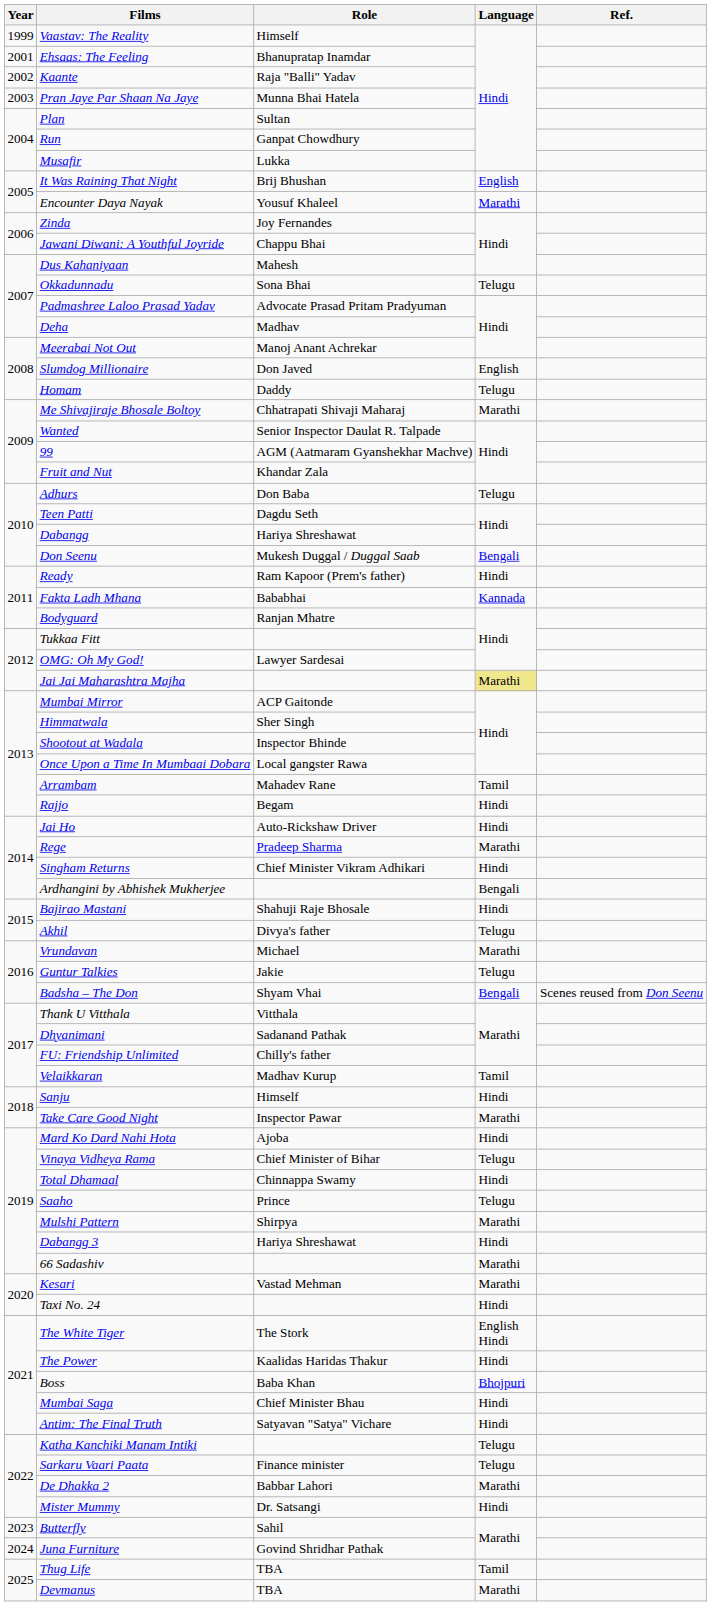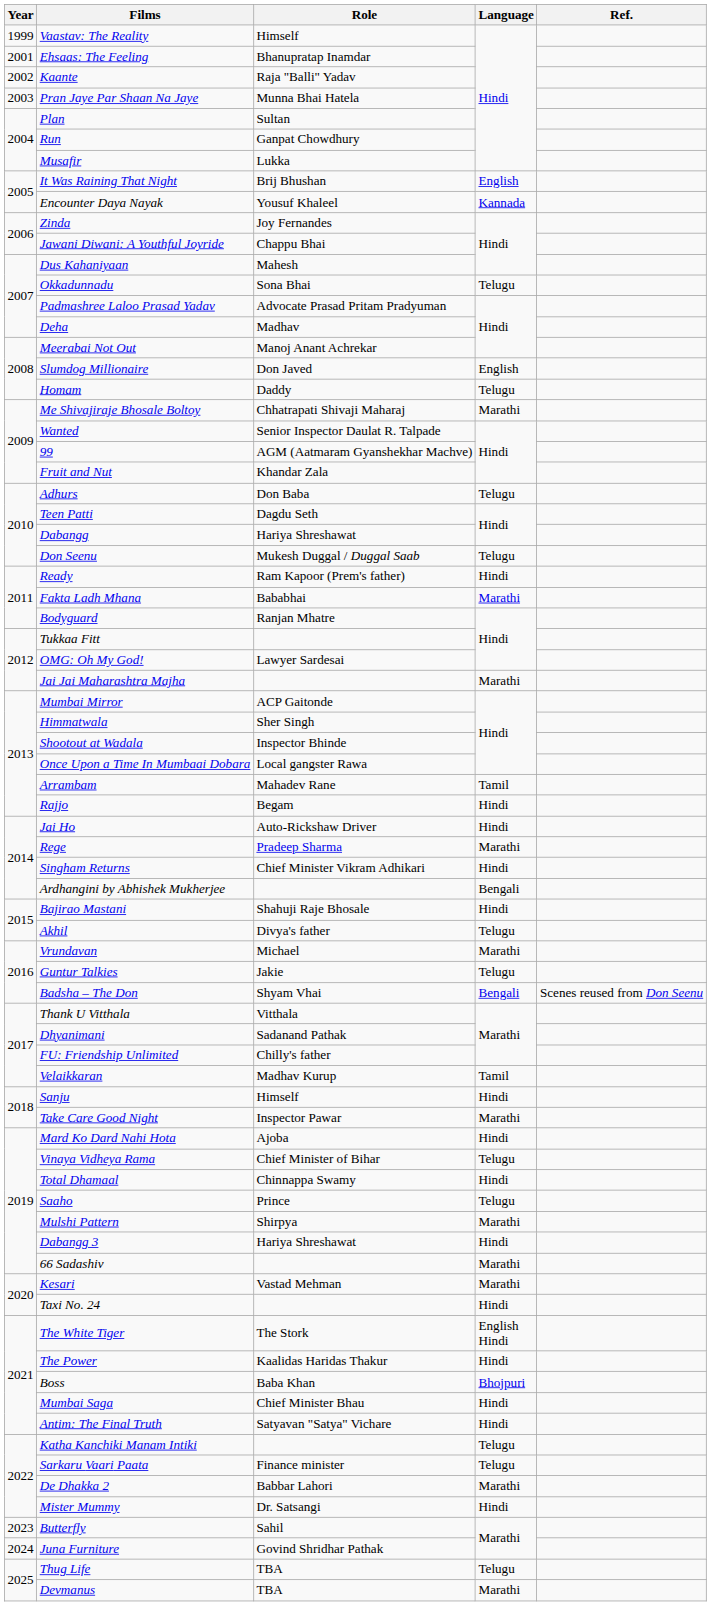 <table class="wikitable sortable">
 <tr>
 <th>Year</th>
 <th>Films</th>
 <th>Role</th>
 <th>Language</th>
 <th>Ref.</th>
 </tr>
 <tr>
 <td>1999</td>
 <td><em><a href='#'>Vaastav: The Reality</a></em></td>
 <td>Himself</td>
 <td rowspan="7"><a href='#'>Hindi</a></td>
 <td></td>
 </tr>
 <tr>
 <td>2001</td>
 <td><em><a href='#'>Ehsaas: The Feeling</a></em></td>
 <td>Bhanupratap Inamdar</td>
 <td></td>
 </tr>
 <tr>
 <td>2002</td>
 <td><em><a href='#'>Kaante</a></em></td>
 <td>Raja "Balli" Yadav</td>
 <td></td>
 </tr>
 <tr>
 <td>2003</td>
 <td><em><a href='#'>Pran Jaye Par Shaan Na Jaye</a></em></td>
 <td>Munna Bhai Hatela</td>
 <td></td>
 </tr>
 <tr Yatra 2>
 <td rowspan="3">2004</td>
 <td><em><a href='#'>Plan</a></em></td>
 <td>Sultan</td>
 <td></td>
 </tr>
 <tr>
 <td><em><a href='#'>Run</a></em></td>
 <td>Ganpat Chowdhury</td>
 <td></td>
 </tr>
 <tr>
 <td><em><a href='#'>Musafir</a></em></td>
 <td>Lukka</td>
 <td></td>
 </tr>
 <tr>
 <td rowspan="2">2005</td>
 <td><em><a href='#'>It Was Raining That Night</a></em></td>
 <td>Brij Bhushan</td>
 <td><a href='#'>English</a></td>
 <td></td>
 </tr>
 <tr>
 <td><em>Encounter Daya Nayak</em></td>
 <td>Yousuf Khaleel</td>
-<td><a href='#'>Marathi</a></td>
+<td><a href='#'>Kannada</a></td>
 <td></td>
 </tr>
 <tr>
 <td rowspan="2">2006</td>
 <td><em><a href='#'>Zinda</a></em></td>
 <td>Joy Fernandes</td>
 <td rowspan="3">Hindi</td>
 <td></td>
 </tr>
 <tr>
 <td><em><a href='#'>Jawani Diwani: A Youthful Joyride</a></em></td>
 <td>Chappu Bhai</td>
 <td></td>
 </tr>
 <tr>
 <td rowspan="4">2007</td>
 <td><em><a href='#'>Dus Kahaniyaan</a></em></td>
 <td>Mahesh</td>
 <td></td>
 </tr>
 <tr>
 <td><em><a href='#'>Okkadunnadu</a></em></td>
 <td>Sona Bhai</td>
 <td>Telugu</td>
 <td></td>
 </tr>
 <tr>
 <td><em><a href='#'>Padmashree Laloo Prasad Yadav</a></em></td>
 <td>Advocate Prasad Pritam Pradyuman</td>
 <td rowspan="3">Hindi</td>
 <td></td>
 </tr>
 <tr>
 <td><em><a href='#'>Deha</a></em></td>
 <td>Madhav</td>
 <td></td>
 </tr>
 <tr>
 <td rowspan="3">2008</td>
 <td><em><a href='#'>Meerabai Not Out</a></em></td>
 <td>Manoj Anant Achrekar</td>
 <td></td>
 </tr>
 <tr>
 <td><em><a href='#'>Slumdog Millionaire</a></em></td>
 <td>Don Javed</td>
 <td>English</td>
 <td></td>
 </tr>
 <tr>
 <td><em><a href='#'>Homam</a></em></td>
 <td>Daddy</td>
 <td>Telugu</td>
 <td></td>
 </tr>
 <tr>
 <td rowspan="4">2009</td>
 <td><em><a href='#'>Me Shivajiraje Bhosale Boltoy</a></em></td>
 <td>Chhatrapati Shivaji Maharaj</td>
 <td>Marathi</td>
 <td></td>
 </tr>
 <tr>
 <td><em><a href='#'>Wanted</a></em></td>
 <td>Senior Inspector Daulat R. Talpade</td>
 <td rowspan="3">Hindi</td>
 <td></td>
 </tr>
 <tr>
 <td><em><a href='#'>99</a></em></td>
 <td>AGM (Aatmaram Gyanshekhar Machve)</td>
 <td></td>
 </tr>
 <tr>
 <td><em><a href='#'>Fruit and Nut</a></em></td>
 <td>Khandar Zala</td>
 <td></td>
 </tr>
 <tr>
 <td rowspan="4">2010</td>
 <td><em><a href='#'>Adhurs</a></em></td>
 <td>Don Baba</td>
 <td>Telugu</td>
 <td></td>
 </tr>
 <tr>
 <td><em><a href='#'>Teen Patti</a></em></td>
 <td>Dagdu Seth</td>
 <td rowspan="2">Hindi</td>
 <td></td>
 </tr>
 <tr>
 <td><em><a href='#'>Dabangg</a></em></td>
 <td>Hariya Shreshawat</td>
 <td></td>
 </tr>
 <tr>
 <td><em><a href='#'>Don Seenu</a></em></td>
 <td>Mukesh Duggal / <em>Duggal Saab</em></td>
-<td><a href='#'>Bengali</a></td>
+<td>Telugu</td>
 <td></td>
 </tr>
 <tr>
 <td rowspan="3">2011</td>
 <td><em><a href='#'>Ready</a></em></td>
 <td>Ram Kapoor (Prem's father)</td>
 <td>Hindi</td>
 <td></td>
 </tr>
 <tr>
 <td><em><a href='#'>Fakta Ladh Mhana</a></em></td>
 <td>Bababhai</td>
-<td><a href='#'>Kannada</a></td>
+<td><a href='#'>Marathi</a></td>
 <td></td>
 </tr>
 <tr>
 <td><em><a href='#'>Bodyguard</a></em></td>
 <td>Ranjan Mhatre</td>
 <td rowspan="3">Hindi</td>
 <td></td>
 </tr>
 <tr>
 <td rowspan="3">2012</td>
 <td><em>Tukkaa Fitt</em></td>
 <td></td>
 <td></td>
 </tr>
 <tr>
 <td><em><a href='#'>OMG: Oh My God!</a></em></td>
 <td>Lawyer Sardesai</td>
 <td></td>
 </tr>
 <tr>
 <td><em><a href='#'>Jai Jai Maharashtra Majha</a></em></td>
 <td></td>
-<td style="background: khaki;">Marathi</td>
+<td>Marathi</td>
 <td></td>
 </tr>
 <tr>
 <td rowspan="6">2013</td>
 <td><em><a href='#'>Mumbai Mirror</a></em></td>
 <td>ACP Gaitonde</td>
 <td rowspan="4">Hindi</td>
 <td></td>
 </tr>
 <tr>
 <td><em><a href='#'>Himmatwala</a></em></td>
 <td>Sher Singh</td>
 <td></td>
 </tr>
 <tr>
 <td><em><a href='#'>Shootout at Wadala</a></em></td>
 <td>Inspector Bhinde</td>
 <td></td>
 </tr>
 <tr>
 <td><em><a href='#'>Once Upon a Time In Mumbaai Dobara</a></em></td>
 <td>Local gangster Rawa</td>
 <td></td>
 </tr>
 <tr>
 <td><em><a href='#'>Arrambam</a></em></td>
 <td>Mahadev Rane</td>
 <td>Tamil</td>
 <td></td>
 </tr>
 <tr>
 <td><em><a href='#'>Rajjo</a></em></td>
 <td>Begam</td>
 <td>Hindi</td>
 <td></td>
 </tr>
 <tr>
 <td rowspan="4">2014</td>
 <td><em><a href='#'>Jai Ho</a></em></td>
 <td>Auto-Rickshaw Driver</td>
 <td>Hindi</td>
 <td></td>
 </tr>
 <tr>
 <td><em><a href='#'>Rege</a></em></td>
 <td><a href='#'>Pradeep Sharma</a></td>
 <td>Marathi</td>
 <td></td>
 </tr>
 <tr>
 <td><em><a href='#'>Singham Returns</a></em></td>
 <td>Chief Minister Vikram Adhikari</td>
 <td>Hindi</td>
 <td></td>
 </tr>
 <tr>
 <td><em>Ardhangini by Abhishek Mukherjee</em></td>
 <td></td>
 <td>Bengali</td>
 <td></td>
 </tr>
 <tr>
 <td rowspan="2">2015</td>
 <td><em><a href='#'>Bajirao Mastani</a></em></td>
 <td>Shahuji Raje Bhosale</td>
 <td>Hindi</td>
 <td></td>
 </tr>
 <tr>
 <td><em><a href='#'>Akhil</a></em></td>
 <td>Divya's father</td>
 <td>Telugu</td>
 <td></td>
 </tr>
 <tr>
 <td rowspan="3">2016</td>
 <td><em><a href='#'>Vrundavan</a></em></td>
 <td>Michael</td>
 <td>Marathi</td>
 <td></td>
 </tr>
 <tr>
 <td><em><a href='#'>Guntur Talkies</a></em></td>
 <td>Jakie</td>
 <td>Telugu</td>
 <td></td>
 </tr>
 <tr>
 <td><em><a href='#'>Badsha – The Don</a></em></td>
 <td>Shyam Vhai</td>
 <td><a href='#'>Bengali</a></td>
 <td>Scenes reused from <em><a href='#'>Don Seenu</a></em></td>
 </tr>
 <tr>
 <td rowspan="4">2017</td>
 <td><em>Thank U Vitthala</em></td>
 <td>Vitthala</td>
 <td Rowspan ="3">Marathi</td>
 <td></td>
 </tr>
 <tr>
 <td><em><a href='#'>Dhyanimani</a></em></td>
 <td>Sadanand Pathak</td>
 <td></td>
 </tr>
 <tr>
 <td><em><a href='#'>FU: Friendship Unlimited</a></em></td>
 <td>Chilly's father</td>
 <td></td>
 </tr>
 <tr>
 <td><em><a href='#'>Velaikkaran</a></em></td>
 <td>Madhav Kurup</td>
 <td>Tamil</td>
 <td></td>
 </tr>
 <tr>
 <td rowspan="2">2018</td>
 <td><em><a href='#'>Sanju</a> </em></td>
 <td>Himself</td>
 <td>Hindi</td>
 <td></td>
 </tr>
 <tr>
 <td><em><a href='#'>Take Care Good Night</a></em></td>
 <td>Inspector Pawar</td>
 <td>Marathi</td>
 <td></td>
 </tr>
 <tr>
 <td rowspan="7">2019</td>
 <td><em><a href='#'>Mard Ko Dard Nahi Hota</a></em></td>
 <td>Ajoba</td>
 <td>Hindi</td>
 <td></td>
 </tr>
 <tr>
 <td><em><a href='#'>Vinaya Vidheya Rama</a></em></td>
 <td>Chief Minister of Bihar</td>
 <td>Telugu</td>
 <td></td>
 </tr>
 <tr>
 <td><em><a href='#'>Total Dhamaal</a> </em></td>
 <td>Chinnappa Swamy</td>
 <td>Hindi</td>
 <td></td>
 </tr>
 <tr>
 <td><em><a href='#'>Saaho</a> </em></td>
 <td>Prince</td>
 <td>Telugu</td>
 <td></td>
 </tr>
 <tr>
 <td><em><a href='#'>Mulshi Pattern</a></em></td>
 <td>Shirpya</td>
 <td>Marathi</td>
 <td></td>
 </tr>
 <tr>
 <td><em><a href='#'>Dabangg 3</a></em></td>
 <td>Hariya Shreshawat</td>
 <td>Hindi</td>
 <td></td>
 </tr>
 <tr>
 <td><em>66 Sadashiv</em></td>
 <td></td>
 <td>Marathi</td>
 <td></td>
 </tr>
 <tr>
 <td rowspan="2">2020</td>
 <td><em><a href='#'>Kesari</a></em></td>
 <td>Vastad Mehman</td>
 <td>Marathi</td>
 <td></td>
 </tr>
 <tr>
 <td><em>Taxi No. 24</em></td>
 <td></td>
 <td>Hindi</td>
 <td></td>
 </tr>
 <tr>
 <td rowspan="5">2021</td>
 <td><a href='#'><em>The White Tiger</em></a></td>
 <td>The Stork</td>
 <td>English<br>Hindi</td>
 <td></td>
 </tr>
 <tr>
 <td><a href='#'><em>The Power</em></a></td>
 <td>Kaalidas Haridas Thakur</td>
 <td>Hindi</td>
 <td></td>
 </tr>
 <tr>
 <td><em>Boss</em></td>
 <td>Baba Khan</td>
 <td><a href='#'>Bhojpuri</a></td>
 <td></td>
 </tr>
 <tr>
 <td><em><a href='#'>Mumbai Saga</a></em></td>
 <td>Chief Minister Bhau</td>
 <td>Hindi</td>
 <td></td>
 </tr>
 <tr>
 <td><em><a href='#'>Antim: The Final Truth</a></em></td>
 <td>Satyavan "Satya" Vichare</td>
 <td>Hindi</td>
 <td></td>
 </tr>
 <tr>
 <td rowspan="4">2022</td>
 <td><em><a href='#'>Katha Kanchiki Manam Intiki</a></em></td>
 <td></td>
 <td>Telugu</td>
 <td></td>
 </tr>
 <tr>
 <td><a href='#'><em>Sarkaru</em> <em>Vaari</em> <em>Paata</em></a></td>
 <td>Finance minister</td>
 <td>Telugu</td>
 <td></td>
 </tr>
 <tr>
 <td><em><a href='#'>De Dhakka 2</a></em></td>
 <td>Babbar Lahori</td>
 <td>Marathi</td>
 <td></td>
 </tr>
 <tr>
 <td><em><a href='#'>Mister Mummy</a></em></td>
 <td>Dr. Satsangi</td>
 <td>Hindi</td>
 <td></td>
 </tr>
 <tr>
 <td>2023</td>
 <td><em><a href='#'>Butterfly</a></em></td>
 <td>Sahil</td>
 <td rowspan="2">Marathi</td>
 <td></td>
 </tr>
 <tr>
 <td>2024</td>
 <td><em><a href='#'>Juna Furniture</a></em></td>
 <td>Govind Shridhar Pathak</td>
 </tr>
 <tr>
 <td rowspan="2">2025</td>
 <td><em><a href='#'>Thug Life</a></em></td>
 <td>TBA</td>
-<td>Tamil</td>
+<td>Telugu</td>
 <td></td>
 </tr>
 <tr>
 <td><em><a href='#'>Devmanus</a></em></td>
 <td>TBA</td>
 <td>Marathi</td>
 <td></td>
 </tr>
 </table>
